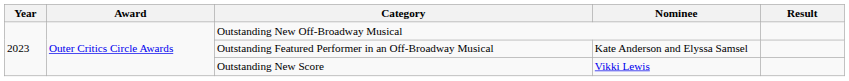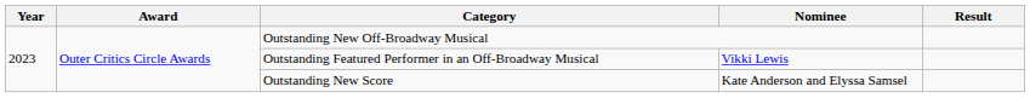 <table class="wikitable" width="95%">
 <tr>
 <th width="5%">Year</th>
 <th width="20%">Award</th>
 <th width="45%">Category</th>
 <th width="20%">Nominee</th>
 <th width="10%">Result</th>
 </tr>
 <tr>
 <td rowspan="3">2023</td>
 <td rowspan="3"><a href='#'>Outer Critics Circle Awards</a></td>
 <td colspan="2">Outstanding New Off-Broadway Musical</td>
 <td></td>
 </tr>
 <tr>
 <td>Outstanding Featured Performer in an Off-Broadway Musical</td>
-<td>Kate Anderson and Elyssa Samsel</td>
+<td><a href='#'>Vikki Lewis</a></td>
 <td></td>
 </tr>
 <tr>
 <td>Outstanding New Score</td>
-<td><a href='#'>Vikki Lewis</a></td>
+<td>Kate Anderson and Elyssa Samsel</td>
 <td></td>
 </tr>
 </table>
